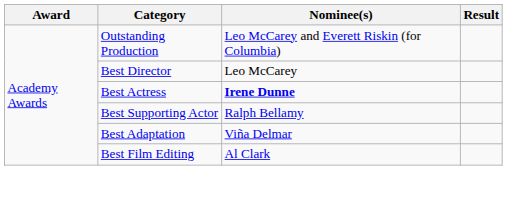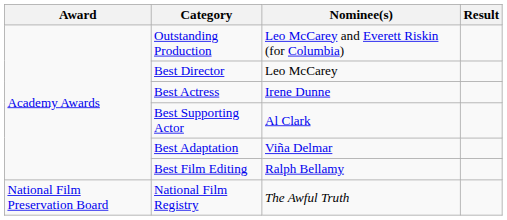 <table class="wikitable plainrowheaders">
 <tr>
 <th>Award</th>
 <th>Category</th>
 <th>Nominee(s)</th>
 <th>Result</th>
 </tr>
 <tr>
 <td rowspan="6"><a href='#'>Academy Awards</a></td>
 <td><a href='#'>Outstanding Production</a></td>
 <td><a href='#'>Leo McCarey</a> and <a href='#'>Everett Riskin</a> (for <a href='#'>Columbia</a>)</td>
 <td></td>
 </tr>
 <tr>
 <td><a href='#'>Best Director</a></td>
 <td>Leo McCarey</td>
 <td></td>
 </tr>
 <tr>
 <td><a href='#'>Best Actress</a></td>
-<td><strong><a href='#'>Irene Dunne</a></strong></td>
+<td><a href='#'>Irene Dunne</a></td>
 <td></td>
 </tr>
 <tr>
 <td><a href='#'>Best Supporting Actor</a></td>
-<td><a href='#'>Ralph Bellamy</a></td>
+<td><a href='#'>Al Clark</a></td>
 <td></td>
 </tr>
 <tr>
 <td><a href='#'>Best Adaptation</a></td>
 <td><a href='#'>Viña Delmar</a></td>
 <td></td>
 </tr>
 <tr>
 <td><a href='#'>Best Film Editing</a></td>
-<td><a href='#'>Al Clark</a></td>
+<td><a href='#'>Ralph Bellamy</a></td>
+<td></td>
+</tr>
+<tr>
+<td><a href='#'>National Film Preservation Board</a></td>
+<td><a href='#'>National Film Registry</a></td>
+<td><em>The Awful Truth</em></td>
 <td></td>
 </tr>
 </table>
